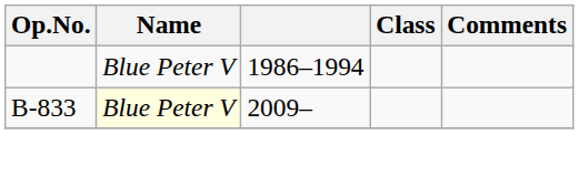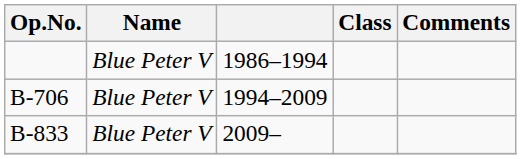 <table class="wikitable">
 <tr>
 <th>Op.No.</th>
 <th>Name</th>
 <th></th>
 <th>Class</th>
 <th>Comments</th>
 </tr>
 <tr>
 <td></td>
 <td><em>Blue Peter V</em></td>
 <td>1986–1994</td>
 <td></td>
 <td></td>
 </tr>
 <tr>
+<td>B-706</td>
+<td><em>Blue Peter V</em></td>
+<td>1994–2009</td>
+<td></td>
+<td></td>
+</tr>
+<tr>
 <td>B-833</td>
-<td style="background: lightyellow;"><em>Blue Peter V</em></td>
+<td><em>Blue Peter V</em></td>
 <td>2009–</td>
 <td></td>
 <td></td>
 </tr>
 <tr>
 </tr>
 </table>
